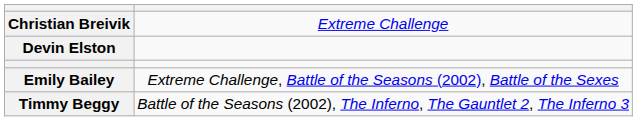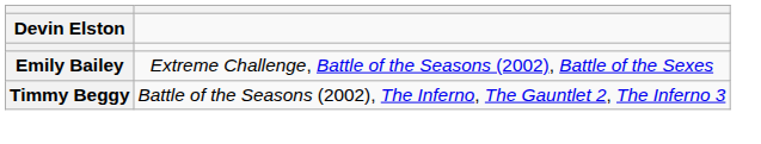 <table class="wikitable sortable" style="text-align:center">
 <tr>
 <th scope="col"></th>
 <th scope="col"></th>
-</tr>
-<tr>
-<th scope="row">Christian Breivik</th>
-<td><em><a href='#'>Extreme Challenge</a></em></td>
 </tr>
 <tr>
 <th scope="row">Devin Elston</th>
 <td></td>
 </tr>
 <tr>
 <th scope="row"></th>
 <td></td>
 </tr>
 <tr>
 <th scope="row">Emily Bailey</th>
 <td><em>Extreme Challenge</em>, <a href='#'><em>Battle of the Seasons</em> (2002)</a>, <em><a href='#'>Battle of the Sexes</a></em></td>
 </tr>
 <tr>
 <th scope="row">Timmy Beggy</th>
 <td><em>Battle of the Seasons</em> (2002), <em><a href='#'>The Inferno</a></em>, <em><a href='#'>The Gauntlet 2</a></em>, <em><a href='#'>The Inferno 3</a></em></td>
 </tr>
 </table>
